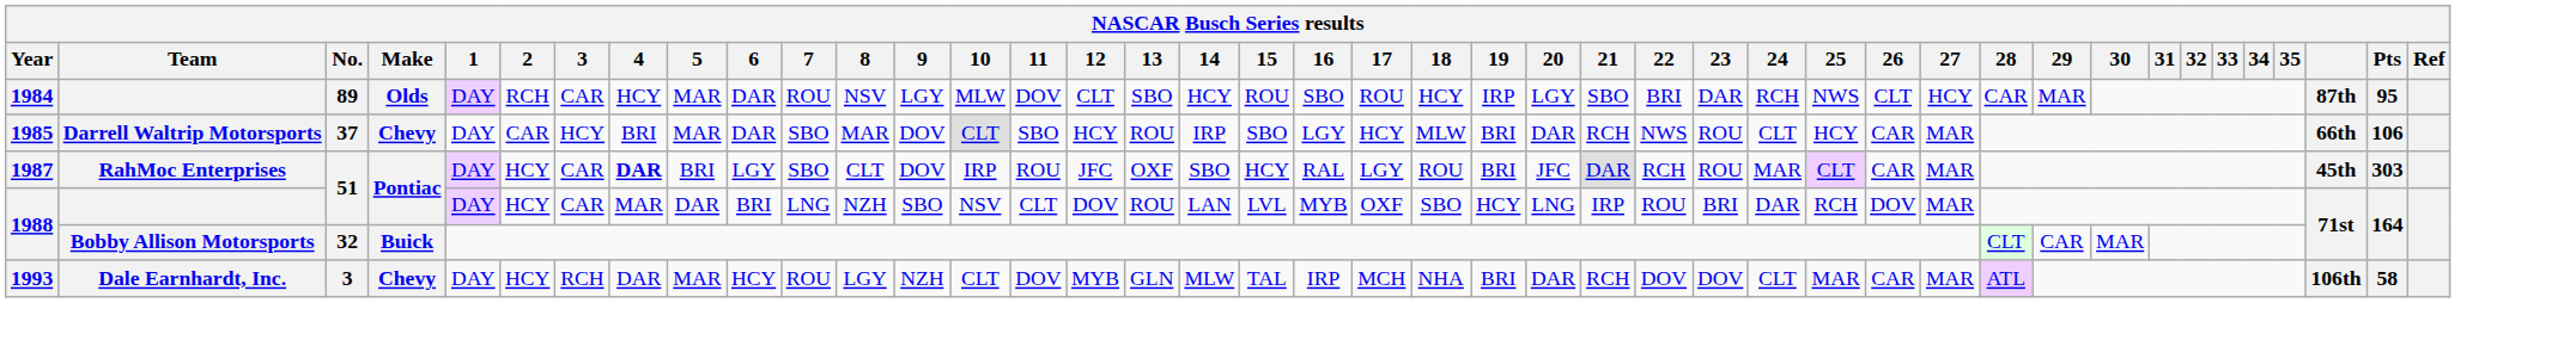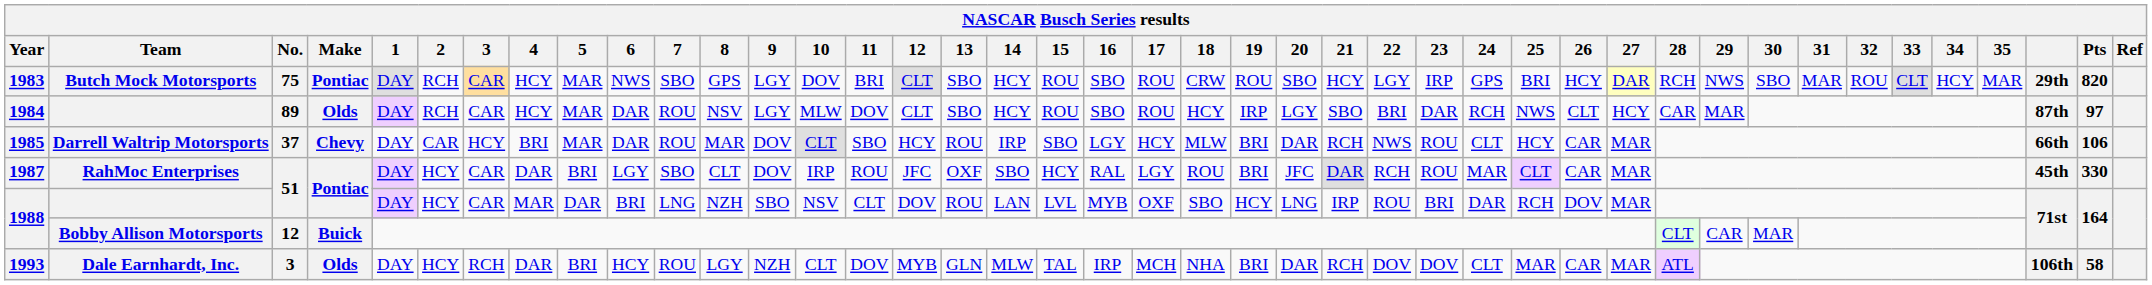 <table class="wikitable" style="text-align:center; font-size:75%">
 <tr>
 <th colspan=42><a href='#'>NASCAR</a> <a href='#'>Busch Series</a> results</th>
 </tr>
 <tr>
 <th>Year</th>
 <th>Team</th>
 <th>No.</th>
 <th>Make</th>
 <th>1</th>
 <th>2</th>
 <th>3</th>
 <th>4</th>
 <th>5</th>
 <th>6</th>
 <th>7</th>
 <th>8</th>
 <th>9</th>
 <th>10</th>
 <th>11</th>
 <th>12</th>
 <th>13</th>
 <th>14</th>
 <th>15</th>
 <th>16</th>
 <th>17</th>
 <th>18</th>
 <th>19</th>
 <th>20</th>
 <th>21</th>
 <th>22</th>
 <th>23</th>
 <th>24</th>
 <th>25</th>
 <th>26</th>
 <th>27</th>
 <th>28</th>
 <th>29</th>
 <th>30</th>
 <th>31</th>
 <th>32</th>
 <th>33</th>
 <th>34</th>
 <th>35</th>
 <th></th>
 <th>Pts</th>
 <th>Ref</th>
 </tr>
 <tr>
+<th><a href='#'>1983</a></th>
+<th><a href='#'>Butch Mock Motorsports</a></th>
+<th>75</th>
+<th><a href='#'>Pontiac</a></th>
+<td style="background:#DFDFDF;"><a href='#'>DAY</a><br></td>
+<td><a href='#'>RCH</a></td>
+<td style="background:#FFDF9F;"><a href='#'>CAR</a><br></td>
+<td><a href='#'>HCY</a></td>
+<td><a href='#'>MAR</a></td>
+<td><a href='#'>NWS</a></td>
+<td><a href='#'>SBO</a></td>
+<td><a href='#'>GPS</a></td>
+<td><a href='#'>LGY</a></td>
+<td><a href='#'>DOV</a></td>
+<td><a href='#'>BRI</a></td>
+<td style="background:#DFDFDF;"><a href='#'>CLT</a><br></td>
+<td><a href='#'>SBO</a></td>
+<td><a href='#'>HCY</a></td>
+<td><a href='#'>ROU</a></td>
+<td><a href='#'>SBO</a></td>
+<td><a href='#'>ROU</a></td>
+<td><a href='#'>CRW</a></td>
+<td><a href='#'>ROU</a></td>
+<td><a href='#'>SBO</a></td>
+<td><a href='#'>HCY</a></td>
+<td><a href='#'>LGY</a></td>
+<td><a href='#'>IRP</a></td>
+<td><a href='#'>GPS</a></td>
+<td><a href='#'>BRI</a></td>
+<td><a href='#'>HCY</a></td>
+<td style="background:#FFFFBF;"><a href='#'>DAR</a><br></td>
+<td><a href='#'>RCH</a></td>
+<td><a href='#'>NWS</a></td>
+<td><a href='#'>SBO</a></td>
+<td><a href='#'>MAR</a></td>
+<td><a href='#'>ROU</a></td>
+<td style="background:#DFDFDF;"><a href='#'>CLT</a><br></td>
+<td><a href='#'>HCY</a></td>
+<td><a href='#'>MAR</a></td>
+<th>29th</th>
+<th>820</th>
+<th></th>
+</tr>
+<tr>
 <th><a href='#'>1984</a></th>
 <th></th>
 <th>89</th>
 <th><a href='#'>Olds</a></th>
 <td style="background:#EFCFFF;"><a href='#'>DAY</a><br></td>
 <td><a href='#'>RCH</a></td>
 <td><a href='#'>CAR</a></td>
 <td><a href='#'>HCY</a></td>
 <td><a href='#'>MAR</a></td>
 <td><a href='#'>DAR</a></td>
 <td><a href='#'>ROU</a></td>
 <td><a href='#'>NSV</a></td>
 <td><a href='#'>LGY</a></td>
 <td><a href='#'>MLW</a></td>
 <td><a href='#'>DOV</a></td>
 <td><a href='#'>CLT</a></td>
 <td><a href='#'>SBO</a></td>
 <td><a href='#'>HCY</a></td>
 <td><a href='#'>ROU</a></td>
 <td><a href='#'>SBO</a></td>
 <td><a href='#'>ROU</a></td>
 <td><a href='#'>HCY</a></td>
 <td><a href='#'>IRP</a></td>
 <td><a href='#'>LGY</a></td>
 <td><a href='#'>SBO</a></td>
 <td><a href='#'>BRI</a></td>
 <td><a href='#'>DAR</a></td>
 <td><a href='#'>RCH</a></td>
 <td><a href='#'>NWS</a></td>
 <td><a href='#'>CLT</a></td>
 <td><a href='#'>HCY</a></td>
 <td><a href='#'>CAR</a></td>
 <td><a href='#'>MAR</a></td>
 <td colspan=6></td>
 <th>87th</th>
-<th>95</th>
+<th>97</th>
 <th></th>
 </tr>
 <tr>
 <th><a href='#'>1985</a></th>
 <th><a href='#'>Darrell Waltrip Motorsports</a></th>
 <th>37</th>
 <th><a href='#'>Chevy</a></th>
 <td><a href='#'>DAY</a></td>
 <td><a href='#'>CAR</a></td>
 <td><a href='#'>HCY</a></td>
 <td><a href='#'>BRI</a></td>
 <td><a href='#'>MAR</a></td>
 <td><a href='#'>DAR</a></td>
-<td><a href='#'>SBO</a></td>
+<td><a href='#'>ROU</a></td>
 <td><a href='#'>MAR</a></td>
 <td><a href='#'>DOV</a></td>
 <td style="background:#DFDFDF;"><a href='#'>CLT</a><br></td>
 <td><a href='#'>SBO</a></td>
 <td><a href='#'>HCY</a></td>
 <td><a href='#'>ROU</a></td>
 <td><a href='#'>IRP</a></td>
 <td><a href='#'>SBO</a></td>
 <td><a href='#'>LGY</a></td>
 <td><a href='#'>HCY</a></td>
 <td><a href='#'>MLW</a></td>
 <td><a href='#'>BRI</a></td>
 <td><a href='#'>DAR</a></td>
 <td><a href='#'>RCH</a></td>
 <td><a href='#'>NWS</a></td>
 <td><a href='#'>ROU</a></td>
 <td><a href='#'>CLT</a></td>
 <td><a href='#'>HCY</a></td>
 <td><a href='#'>CAR</a></td>
 <td><a href='#'>MAR</a></td>
 <td colspan=8></td>
 <th>66th</th>
 <th>106</th>
 <th></th>
 </tr>
 <tr>
 <th><a href='#'>1987</a></th>
 <th><a href='#'>RahMoc Enterprises</a></th>
 <th rowspan=2>51</th>
 <th rowspan=2><a href='#'>Pontiac</a></th>
 <td style="background:#EFCFFF;"><a href='#'>DAY</a><br></td>
 <td><a href='#'>HCY</a></td>
 <td><a href='#'>CAR</a></td>
-<td><strong><a href='#'>DAR</a></strong></td>
+<td><a href='#'>DAR</a></td>
 <td><a href='#'>BRI</a></td>
 <td><a href='#'>LGY</a></td>
 <td><a href='#'>SBO</a></td>
 <td><a href='#'>CLT</a></td>
 <td><a href='#'>DOV</a></td>
 <td><a href='#'>IRP</a></td>
 <td><a href='#'>ROU</a></td>
 <td><a href='#'>JFC</a></td>
 <td><a href='#'>OXF</a></td>
 <td><a href='#'>SBO</a></td>
 <td><a href='#'>HCY</a></td>
 <td><a href='#'>RAL</a></td>
 <td><a href='#'>LGY</a></td>
 <td><a href='#'>ROU</a></td>
 <td><a href='#'>BRI</a></td>
 <td><a href='#'>JFC</a></td>
 <td style="background:#DFDFDF;"><a href='#'>DAR</a><br></td>
 <td><a href='#'>RCH</a></td>
 <td><a href='#'>ROU</a></td>
 <td><a href='#'>MAR</a></td>
 <td style="background:#EFCFFF;"><a href='#'>CLT</a><br></td>
 <td><a href='#'>CAR</a></td>
 <td><a href='#'>MAR</a></td>
 <td colspan=8></td>
 <th>45th</th>
-<th>303</th>
+<th>330</th>
 <th></th>
 </tr>
 <tr>
 <th rowspan=2><a href='#'>1988</a></th>
 <th></th>
 <td style="background:#EFCFFF;"><a href='#'>DAY</a><br></td>
 <td><a href='#'>HCY</a></td>
 <td><a href='#'>CAR</a></td>
 <td><a href='#'>MAR</a></td>
 <td><a href='#'>DAR</a></td>
 <td><a href='#'>BRI</a></td>
 <td><a href='#'>LNG</a></td>
 <td><a href='#'>NZH</a></td>
 <td><a href='#'>SBO</a></td>
 <td><a href='#'>NSV</a></td>
 <td><a href='#'>CLT</a></td>
 <td><a href='#'>DOV</a></td>
 <td><a href='#'>ROU</a></td>
 <td><a href='#'>LAN</a></td>
 <td><a href='#'>LVL</a></td>
 <td><a href='#'>MYB</a></td>
 <td><a href='#'>OXF</a></td>
 <td><a href='#'>SBO</a></td>
 <td><a href='#'>HCY</a></td>
 <td><a href='#'>LNG</a></td>
 <td><a href='#'>IRP</a></td>
 <td><a href='#'>ROU</a></td>
 <td><a href='#'>BRI</a></td>
 <td><a href='#'>DAR</a></td>
 <td><a href='#'>RCH</a></td>
 <td><a href='#'>DOV</a></td>
 <td><a href='#'>MAR</a></td>
 <td colspan=8></td>
 <th rowspan=2>71st</th>
 <th rowspan=2>164</th>
 <th rowspan=2></th>
 </tr>
 <tr>
 <th><a href='#'>Bobby Allison Motorsports</a></th>
-<th>32</th>
+<th>12</th>
 <th><a href='#'>Buick</a></th>
 <td colspan=27></td>
 <td style="background:#DFFFDF;"><a href='#'>CLT</a><br></td>
 <td><a href='#'>CAR</a></td>
 <td><a href='#'>MAR</a></td>
 <td colspan=5></td>
 </tr>
 <tr>
 <th><a href='#'>1993</a></th>
 <th><a href='#'>Dale Earnhardt, Inc.</a></th>
 <th>3</th>
-<th><a href='#'>Chevy</a></th>
+<th><a href='#'>Olds</a></th>
 <td><a href='#'>DAY</a></td>
 <td><a href='#'>HCY</a></td>
 <td><a href='#'>RCH</a></td>
 <td><a href='#'>DAR</a></td>
-<td><a href='#'>MAR</a></td>
+<td><a href='#'>BRI</a></td>
 <td><a href='#'>HCY</a></td>
 <td><a href='#'>ROU</a></td>
 <td><a href='#'>LGY</a></td>
 <td><a href='#'>NZH</a></td>
 <td><a href='#'>CLT</a></td>
 <td><a href='#'>DOV</a></td>
 <td><a href='#'>MYB</a></td>
 <td><a href='#'>GLN</a></td>
 <td><a href='#'>MLW</a></td>
 <td><a href='#'>TAL</a></td>
 <td><a href='#'>IRP</a></td>
 <td><a href='#'>MCH</a></td>
 <td><a href='#'>NHA</a></td>
 <td><a href='#'>BRI</a></td>
 <td><a href='#'>DAR</a></td>
 <td><a href='#'>RCH</a></td>
 <td><a href='#'>DOV</a></td>
 <td><a href='#'>DOV</a></td>
 <td><a href='#'>CLT</a></td>
 <td><a href='#'>MAR</a></td>
 <td><a href='#'>CAR</a></td>
 <td><a href='#'>MAR</a></td>
 <td style="background:#EFCFFF;"><a href='#'>ATL</a><br></td>
 <td colspan=7></td>
 <th>106th</th>
 <th>58</th>
 <th></th>
 </tr>
 </table>
